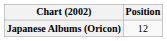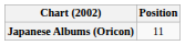 <table class="wikitable plainrowheaders" style="text-align:center">
 <tr>
 <th scope="col">Chart (2002)</th>
 <th scope="col">Position</th>
 </tr>
 <tr>
 <th scope="row">Japanese Albums (Oricon)</th>
-<td>12</td>
+<td>11</td>
 </tr>
 </table>
